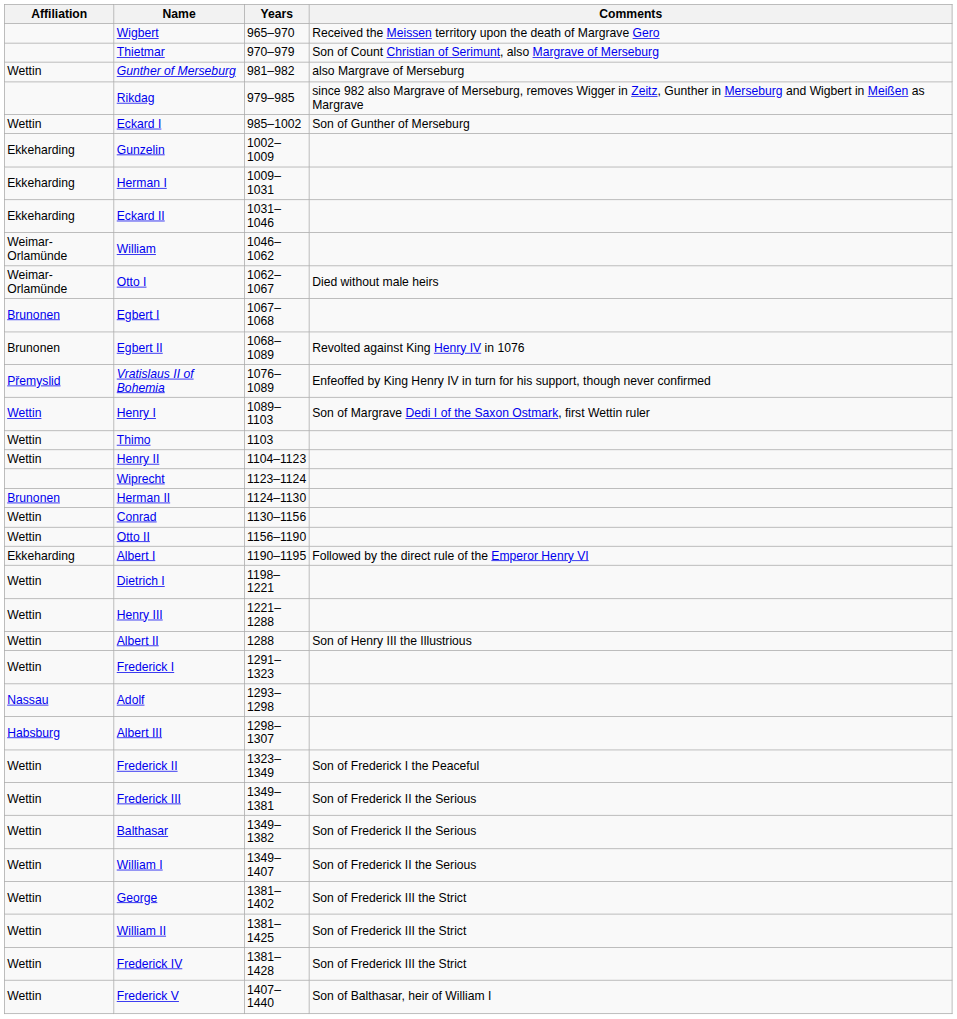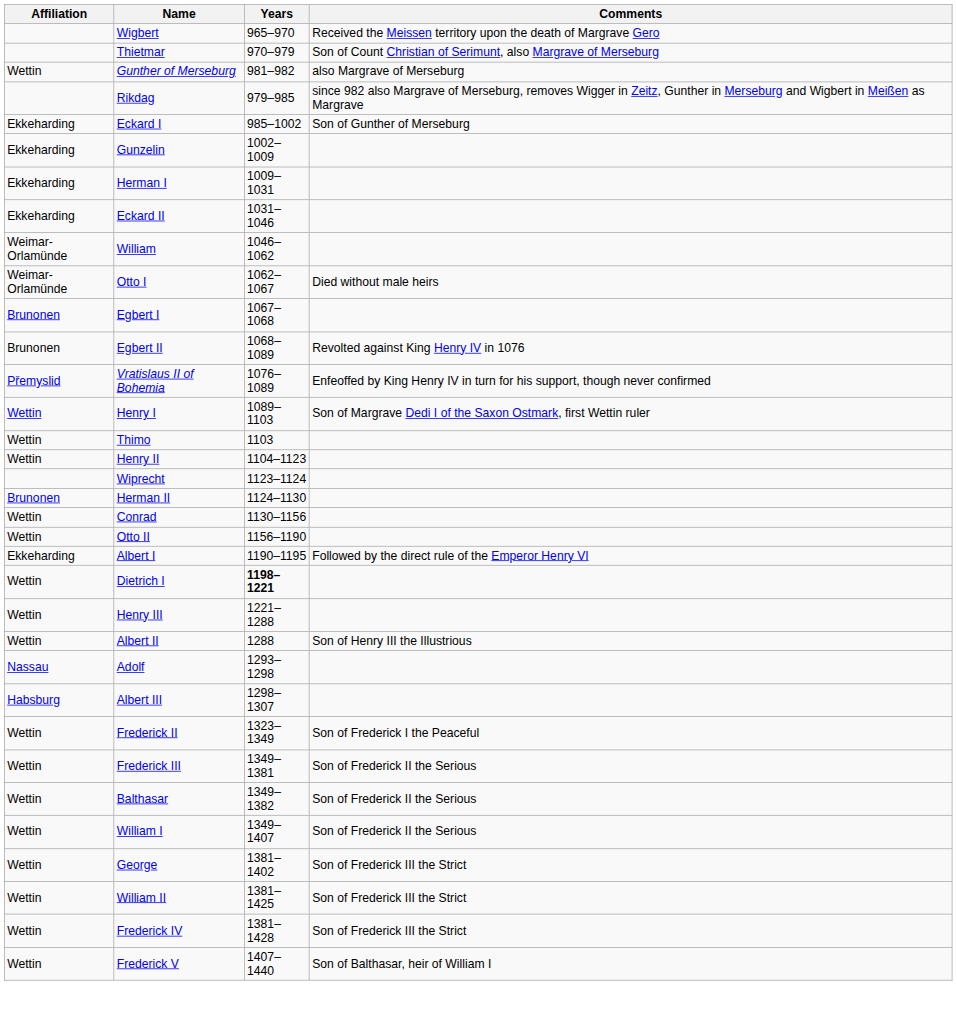 <table class="wikitable">
 <tr>
 <th>Affiliation</th>
 <th>Name</th>
 <th>Years</th>
 <th>Comments</th>
 </tr>
 <tr>
 <td></td>
 <td><a href='#'>Wigbert</a></td>
 <td>965–970</td>
 <td>Received the <a href='#'>Meissen</a> territory upon the death of Margrave <a href='#'>Gero</a></td>
 </tr>
 <tr>
 <td></td>
 <td><a href='#'>Thietmar</a></td>
 <td>970–979</td>
 <td>Son of Count <a href='#'>Christian of Serimunt</a>, also <a href='#'>Margrave of Merseburg</a></td>
 </tr>
 <tr>
 <td>Wettin</td>
 <td><em><a href='#'>Gunther of Merseburg</a></em></td>
 <td>981–982</td>
 <td>also Margrave of Merseburg</td>
 </tr>
 <tr>
 <td></td>
 <td><a href='#'>Rikdag</a></td>
 <td>979–985</td>
 <td>since 982 also Margrave of Merseburg, removes Wigger in <a href='#'>Zeitz</a>, Gunther in <a href='#'>Merseburg</a> and Wigbert in <a href='#'>Meißen</a> as Margrave</td>
 </tr>
 <tr>
-<td>Wettin</td>
+<td>Ekkeharding</td>
 <td><a href='#'>Eckard I</a></td>
 <td>985–1002</td>
 <td>Son of Gunther of Merseburg</td>
 </tr>
 <tr>
 <td>Ekkeharding</td>
 <td><a href='#'>Gunzelin</a></td>
 <td>1002–1009</td>
 <td></td>
 </tr>
 <tr>
 <td>Ekkeharding</td>
 <td><a href='#'>Herman I</a></td>
 <td>1009–1031</td>
 <td></td>
 </tr>
 <tr>
 <td>Ekkeharding</td>
 <td><a href='#'>Eckard II</a></td>
 <td>1031–1046</td>
 <td></td>
 </tr>
 <tr>
 <td>Weimar-Orlamünde</td>
 <td><a href='#'>William</a></td>
 <td>1046–1062</td>
 <td></td>
 </tr>
 <tr>
 <td>Weimar-Orlamünde</td>
 <td><a href='#'>Otto I</a></td>
 <td>1062–1067</td>
 <td>Died without male heirs</td>
 </tr>
 <tr>
 <td><a href='#'>Brunonen</a></td>
 <td><a href='#'>Egbert I</a></td>
 <td>1067–1068</td>
 <td></td>
 </tr>
 <tr>
 <td>Brunonen</td>
 <td><a href='#'>Egbert II</a></td>
 <td>1068–1089</td>
 <td>Revolted against King <a href='#'>Henry IV</a> in 1076</td>
 </tr>
 <tr>
 <td><a href='#'>Přemyslid</a></td>
 <td><em><a href='#'>Vratislaus II of Bohemia</a></em></td>
 <td>1076–1089</td>
 <td>Enfeoffed by King Henry IV in turn for his support, though never confirmed</td>
 </tr>
 <tr>
 <td><a href='#'>Wettin</a></td>
 <td><a href='#'>Henry I</a></td>
 <td>1089–1103</td>
 <td>Son of Margrave <a href='#'>Dedi I of the Saxon Ostmark</a>, first Wettin ruler</td>
 </tr>
 <tr>
 <td>Wettin</td>
 <td><a href='#'>Thimo</a></td>
 <td>1103</td>
 <td></td>
 </tr>
 <tr>
 <td>Wettin</td>
 <td><a href='#'>Henry II</a></td>
 <td>1104–1123</td>
 <td></td>
 </tr>
 <tr>
 <td></td>
 <td><a href='#'>Wiprecht</a></td>
 <td>1123–1124</td>
 <td></td>
 </tr>
 <tr>
 <td><a href='#'>Brunonen</a></td>
 <td><a href='#'>Herman II</a></td>
 <td>1124–1130</td>
 <td></td>
 </tr>
 <tr>
 <td>Wettin</td>
 <td><a href='#'>Conrad</a></td>
 <td>1130–1156</td>
 <td></td>
 </tr>
 <tr>
 <td>Wettin</td>
 <td><a href='#'>Otto II</a></td>
 <td>1156–1190</td>
 <td></td>
 </tr>
 <tr>
 <td>Ekkeharding</td>
 <td><a href='#'>Albert I</a></td>
 <td>1190–1195</td>
 <td>Followed by the direct rule of the <a href='#'>Emperor Henry VI</a></td>
 </tr>
 <tr>
 <td>Wettin</td>
 <td><a href='#'>Dietrich I</a></td>
-<td>1198–1221</td>
+<td><strong>1198–1221</strong></td>
 <td></td>
 </tr>
 <tr>
 <td>Wettin</td>
 <td><a href='#'>Henry III</a></td>
 <td>1221–1288</td>
 <td></td>
 </tr>
 <tr>
 <td>Wettin</td>
 <td><a href='#'>Albert II</a></td>
 <td>1288</td>
 <td>Son of Henry III the Illustrious</td>
-</tr>
-<tr>
-<td>Wettin</td>
-<td><a href='#'>Frederick I</a></td>
-<td>1291–1323</td>
-<td></td>
 </tr>
 <tr>
 <td><a href='#'>Nassau</a></td>
 <td><a href='#'>Adolf</a></td>
 <td>1293–1298</td>
 <td></td>
 </tr>
 <tr>
 <td><a href='#'>Habsburg</a></td>
 <td><a href='#'>Albert III</a></td>
 <td>1298–1307</td>
 <td></td>
 </tr>
 <tr>
 <td>Wettin</td>
 <td><a href='#'>Frederick II</a></td>
 <td>1323–1349</td>
 <td>Son of Frederick I the Peaceful</td>
 </tr>
 <tr>
 <td>Wettin</td>
 <td><a href='#'>Frederick III</a></td>
 <td>1349–1381</td>
 <td>Son of Frederick II the Serious</td>
 </tr>
 <tr>
 <td>Wettin</td>
 <td><a href='#'>Balthasar</a></td>
 <td>1349–1382</td>
 <td>Son of Frederick II the Serious</td>
 </tr>
 <tr>
 <td>Wettin</td>
 <td><a href='#'>William I</a></td>
 <td>1349–1407</td>
 <td>Son of Frederick II the Serious</td>
 </tr>
 <tr>
 <td>Wettin</td>
 <td><a href='#'>George</a></td>
 <td>1381–1402</td>
 <td>Son of Frederick III the Strict</td>
 </tr>
 <tr>
 <td>Wettin</td>
 <td><a href='#'>William II</a></td>
 <td>1381–1425</td>
 <td>Son of Frederick III the Strict</td>
 </tr>
 <tr>
 <td>Wettin</td>
 <td><a href='#'>Frederick IV</a></td>
 <td>1381–1428</td>
 <td>Son of Frederick III the Strict</td>
 </tr>
 <tr>
 <td>Wettin</td>
 <td><a href='#'>Frederick V</a></td>
 <td>1407–1440</td>
 <td>Son of Balthasar, heir of William I</td>
 </tr>
 </table>
